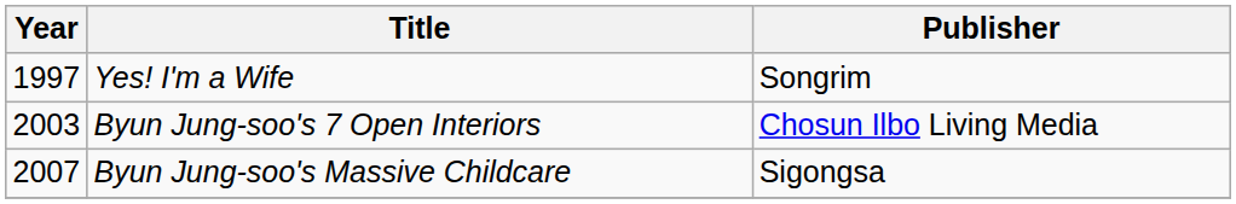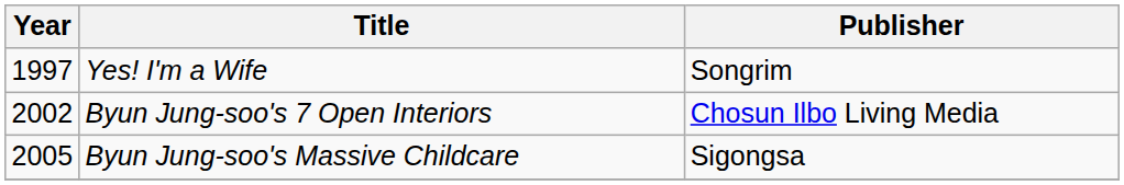 <table class="wikitable" style="width:650px">
 <tr>
 <th width=10>Year</th>
 <th>Title</th>
 <th>Publisher</th>
 </tr>
 <tr>
 <td>1997</td>
 <td><em>Yes! I'm a Wife</em> </td>
 <td>Songrim</td>
 </tr>
 <tr>
-<td>2003</td>
+<td>2002</td>
 <td><em>Byun Jung-soo's 7 Open Interiors</em> </td>
 <td><a href='#'>Chosun Ilbo</a> Living Media</td>
 </tr>
 <tr>
-<td>2007</td>
+<td>2005</td>
 <td><em>Byun Jung-soo's Massive Childcare</em> </td>
 <td>Sigongsa</td>
 </tr>
 <tr>
 </tr>
 </table>
